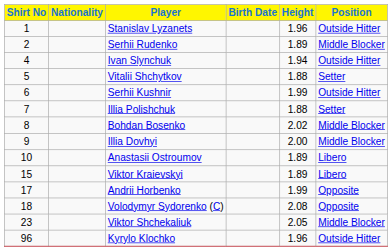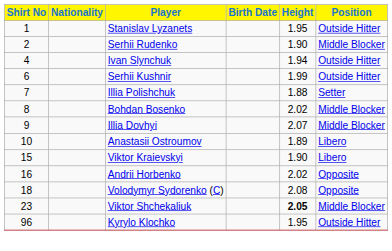 <table class=wikitable bgcolor="#F0F8FF" cellpadding="3" cellspacing="0" border="1" style="font-size: 95%; border: 1px solid #D3212D; border-collapse: collapse;">
 <tr style="color: #1974D2;background:#FFF600">
 <td align=center><strong>Shirt No</strong></td>
 <td align=center><strong>Nationality</strong></td>
 <td align=center><strong>Player</strong></td>
 <td align=center><strong>Birth Date</strong></td>
 <td align=center><strong>Height</strong></td>
 <td align=center><strong>Position</strong></td>
 </tr>
 <tr>
 <td align=center>1</td>
 <td></td>
 <td><a href='#'>Stanislav Lyzanets</a></td>
 <td></td>
-<td align=center>1.96</td>
+<td align=center>1.95</td>
 <td><a href='#'>Οutside Hitter</a></td>
 </tr>
 <tr>
 <td align=center>2</td>
 <td></td>
 <td><a href='#'>Serhii Rudenko</a></td>
 <td></td>
-<td align=center>1.89</td>
+<td align=center>1.90</td>
 <td><a href='#'>Middle Blocker</a></td>
 </tr>
 <tr>
 <td align=center>4</td>
 <td></td>
 <td><a href='#'>Ivan Slynchuk</a></td>
 <td></td>
 <td align=center>1.94</td>
 <td><a href='#'>Οutside Hitter</a></td>
-</tr>
-<tr>
-<td align=center>5</td>
-<td></td>
-<td><a href='#'>Vitalii Shchytkov</a></td>
-<td></td>
-<td align=center>1.88</td>
-<td><a href='#'>Setter</a></td>
 </tr>
 <tr>
 <td align=center>6</td>
 <td></td>
 <td><a href='#'>Serhii Kushnir</a></td>
 <td></td>
 <td align=center>1.99</td>
 <td><a href='#'>Οutside Hitter</a></td>
 </tr>
 <tr>
 <td align=center>7</td>
 <td></td>
 <td><a href='#'>Illia Polishchuk</a></td>
 <td></td>
 <td align=center>1.88</td>
 <td><a href='#'>Setter</a></td>
 </tr>
 <tr>
 <td align=center>8</td>
 <td></td>
 <td><a href='#'>Bohdan Bosenko</a></td>
 <td></td>
 <td align=center>2.02</td>
 <td><a href='#'>Middle Blocker</a></td>
 </tr>
 <tr>
 <td align=center>9</td>
 <td></td>
 <td><a href='#'>Illia Dovhyi</a></td>
 <td></td>
-<td align=center>2.00</td>
+<td align=center>2.07</td>
 <td><a href='#'>Middle Blocker</a></td>
 </tr>
 <tr>
 <td align=center>10</td>
 <td></td>
 <td><a href='#'>Anastasii Ostroumov</a></td>
 <td></td>
 <td align=center>1.89</td>
 <td><a href='#'>Libero</a></td>
 </tr>
 <tr>
 <td align=center>15</td>
 <td></td>
 <td><a href='#'>Viktor Kraievskyi</a></td>
 <td></td>
-<td align=center>1.89</td>
+<td align=center>1.90</td>
 <td><a href='#'>Libero</a></td>
 </tr>
 <tr>
-<td align=center>17</td>
+<td align=center>16</td>
 <td></td>
 <td><a href='#'>Andrii Horbenko</a></td>
 <td></td>
-<td align=center>1.99</td>
+<td align=center>2.02</td>
 <td><a href='#'>Οpposite</a></td>
 </tr>
 <tr>
 <td align=center>18</td>
 <td></td>
 <td><a href='#'>Volodymyr Sydorenko</a> (<a href='#'>C</a>)</td>
 <td></td>
 <td align=center>2.08</td>
 <td><a href='#'>Οpposite</a></td>
 </tr>
 <tr>
 <td align=center>23</td>
 <td></td>
 <td><a href='#'>Viktor Shchekaliuk</a></td>
 <td></td>
-<td align=center>2.05</td>
+<td align=center><strong>2.05</strong></td>
 <td><a href='#'>Middle Blocker</a></td>
 </tr>
 <tr>
 <td align=center>96</td>
 <td></td>
 <td><a href='#'>Kyrylo Klochko</a></td>
 <td></td>
-<td align=center>1.96</td>
+<td align=center>1.95</td>
 <td><a href='#'>Οutside Hitter</a></td>
 </tr>
 <tr>
 </tr>
 </table>
